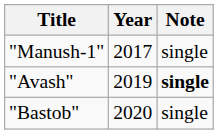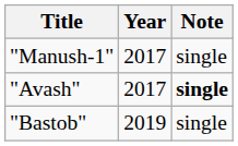 <table class="wikitable plainrowheaders">
 <tr>
 <th>Title</th>
 <th>Year</th>
 <th>Note</th>
 </tr>
 <tr>
 <td>"Manush-1"</td>
 <td>2017</td>
 <td>single</td>
 </tr>
 <tr>
 <td>"Avash"</td>
-<td>2019</td>
+<td>2017</td>
 <td><strong>single</strong></td>
 </tr>
 <tr>
 <td>"Bastob"</td>
-<td>2020</td>
+<td>2019</td>
 <td>single</td>
 </tr>
 </table>
